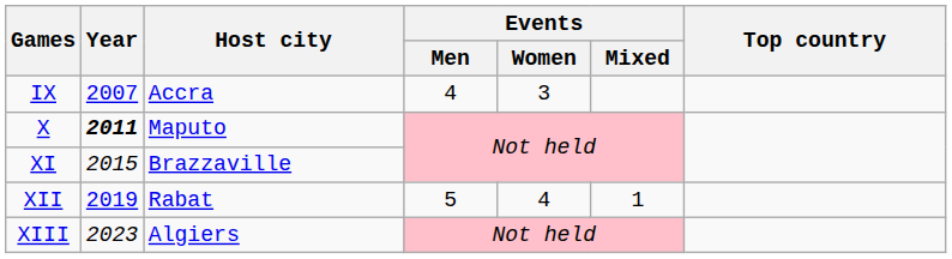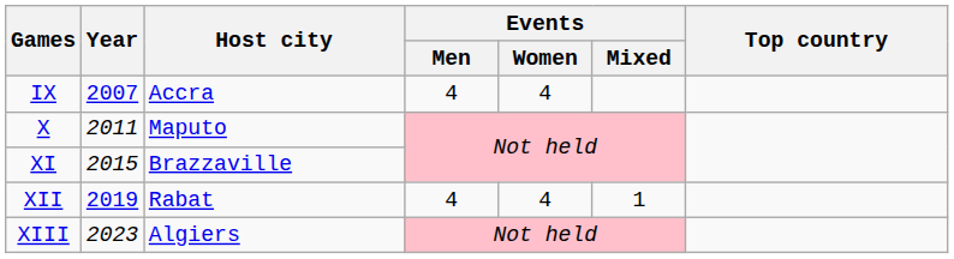 <table class=wikitable style="text-align:center">
 <tr>
 <th rowspan=2>Games</th>
 <th rowspan=2>Year</th>
 <th width=150 rowspan=2>Host city</th>
 <th colspan=3>Events</th>
 <th width=150 rowspan=2>Top country</th>
 </tr>
 <tr>
 <th width=50>Men</th>
 <th width=50>Women</th>
 <th width=50>Mixed</th>
 </tr>
 <tr>
 <td><a href='#'>IX</a></td>
 <td><a href='#'>2007</a></td>
 <td align=left> <a href='#'>Accra</a></td>
 <td>4</td>
-<td>3</td>
+<td>4</td>
 <td></td>
 <td align=left></td>
 </tr>
 <tr>
 <td><a href='#'>X</a></td>
-<td><strong><em>2011</em></strong></td>
+<td><em>2011</em></td>
 <td align=left> <a href='#'>Maputo</a></td>
 <td align=center bgcolor=pink colspan=3 rowspan=2><em>Not held</em></td>
 </tr>
 <tr>
 <td><a href='#'>XI</a></td>
 <td><em>2015</em></td>
 <td align=left> <a href='#'>Brazzaville</a></td>
 </tr>
 <tr>
 <td><a href='#'>XII</a></td>
 <td><a href='#'>2019</a></td>
 <td align=left> <a href='#'>Rabat</a></td>
-<td>5</td>
+<td>4</td>
 <td>4</td>
 <td>1</td>
 <td align=left></td>
 </tr>
 <tr>
 <td><a href='#'>XIII</a></td>
 <td><em>2023</em></td>
 <td align=left> <a href='#'>Algiers</a></td>
 <td align=center bgcolor=pink colspan=3><em>Not held</em></td>
 </tr>
 </table>
